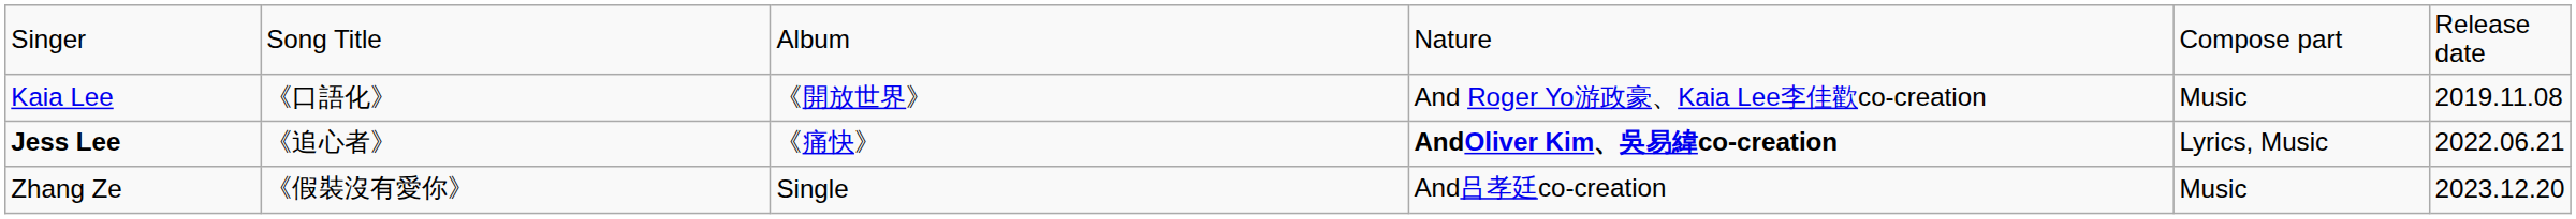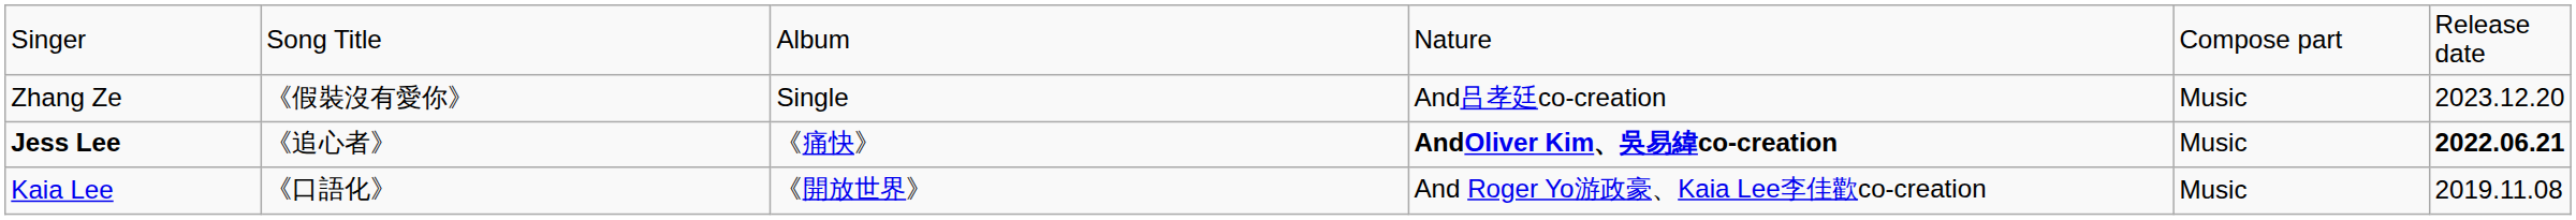 <table class="wikitable" width="100%">
 <tr>
 <td style="width:10%">Singer</td>
 <td style="width:20%">Song Title</td>
 <td style="width:25%">Album</td>
 <td style="width:30%">Nature</td>
 <td style="width:10%">Compose part</td>
 <td style="width:15%">Release date</td>
 </tr>
 <tr>
+<td>Zhang Ze</td>
+<td>《假裝沒有愛你》</td>
+<td>Single</td>
+<td>And<a href='#'>吕孝廷</a>co-creation</td>
+<td>Music</td>
+<td>2023.12.20</td>
+</tr>
+<tr>
+<td><strong>Jess Lee</strong></td>
+<td>《追心者》</td>
+<td>《<a href='#'>痛快</a>》</td>
+<td><strong>And<a href='#'>Oliver Kim</a>、<a href='#'>吳易緯</a>co-creation</strong></td>
+<td>Music</td>
+<td><strong>2022.06.21</strong></td>
+</tr>
+<tr>
 <td><a href='#'>Kaia Lee</a></td>
 <td>《口語化》</td>
 <td>《<a href='#'>開放世界</a>》</td>
 <td>And <a href='#'>Roger Yo游政豪</a>、<a href='#'>Kaia Lee李佳歡</a>co-creation</td>
 <td>Music</td>
 <td>2019.11.08</td>
 </tr>
-<tr>
-<td><strong>Jess Lee</strong></td>
-<td>《追心者》</td>
-<td>《<a href='#'>痛快</a>》</td>
-<td><strong>And<a href='#'>Oliver Kim</a>、<a href='#'>吳易緯</a>co-creation</strong></td>
-<td>Lyrics, Music</td>
-<td>2022.06.21</td>
-</tr>
-<tr>
-<td>Zhang Ze</td>
-<td>《假裝沒有愛你》</td>
-<td>Single</td>
-<td>And<a href='#'>吕孝廷</a>co-creation</td>
-<td>Music</td>
-<td>2023.12.20</td>
-</tr>
 </table>
